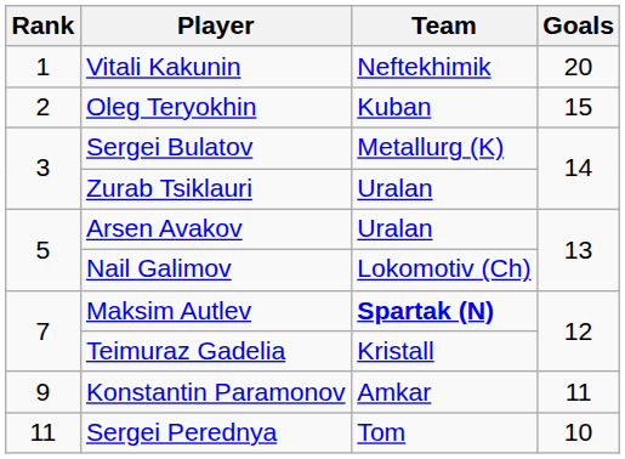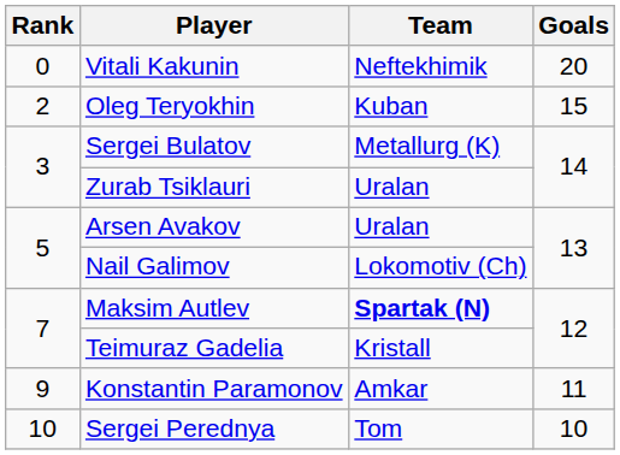 <table class="wikitable">
 <tr>
 <th>Rank</th>
 <th>Player</th>
 <th>Team</th>
 <th>Goals</th>
 </tr>
 <tr>
-<td align=center>1</td>
+<td align=center>0</td>
 <td> <a href='#'>Vitali Kakunin</a></td>
 <td><a href='#'>Neftekhimik</a></td>
 <td align=center>20</td>
 </tr>
 <tr>
 <td align=center>2</td>
 <td> <a href='#'>Oleg Teryokhin</a></td>
 <td><a href='#'>Kuban</a></td>
 <td align=center>15</td>
 </tr>
 <tr>
 <td rowspan=2 align=center>3</td>
 <td> <a href='#'>Sergei Bulatov</a></td>
 <td><a href='#'>Metallurg (K)</a></td>
 <td rowspan=2 align=center>14</td>
 </tr>
 <tr>
 <td> <a href='#'>Zurab Tsiklauri</a></td>
 <td><a href='#'>Uralan</a></td>
 </tr>
 <tr>
 <td rowspan=2 align=center>5</td>
 <td> <a href='#'>Arsen Avakov</a></td>
 <td><a href='#'>Uralan</a></td>
 <td rowspan=2 align=center>13</td>
 </tr>
 <tr>
 <td> <a href='#'>Nail Galimov</a></td>
 <td><a href='#'>Lokomotiv (Ch)</a></td>
 </tr>
 <tr>
 <td rowspan=2 align=center>7</td>
 <td> <a href='#'>Maksim Autlev</a></td>
 <td><strong><a href='#'>Spartak (N)</a></strong></td>
 <td rowspan=2 align=center>12</td>
 </tr>
 <tr>
 <td> <a href='#'>Teimuraz Gadelia</a></td>
 <td><a href='#'>Kristall</a></td>
 </tr>
 <tr>
 <td align=center>9</td>
 <td> <a href='#'>Konstantin Paramonov</a></td>
 <td><a href='#'>Amkar</a></td>
 <td align=center>11</td>
 </tr>
 <tr>
-<td align=center>11</td>
+<td align=center>10</td>
 <td> <a href='#'>Sergei Perednya</a></td>
 <td><a href='#'>Tom</a></td>
 <td align=center>10</td>
 </tr>
 </table>
